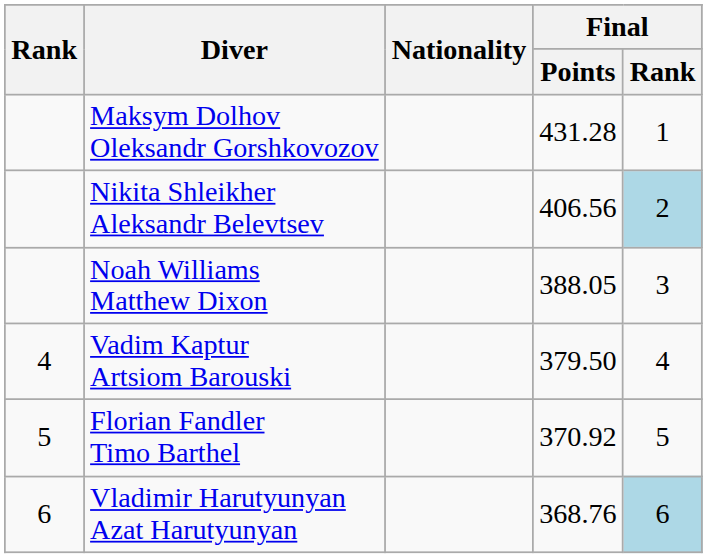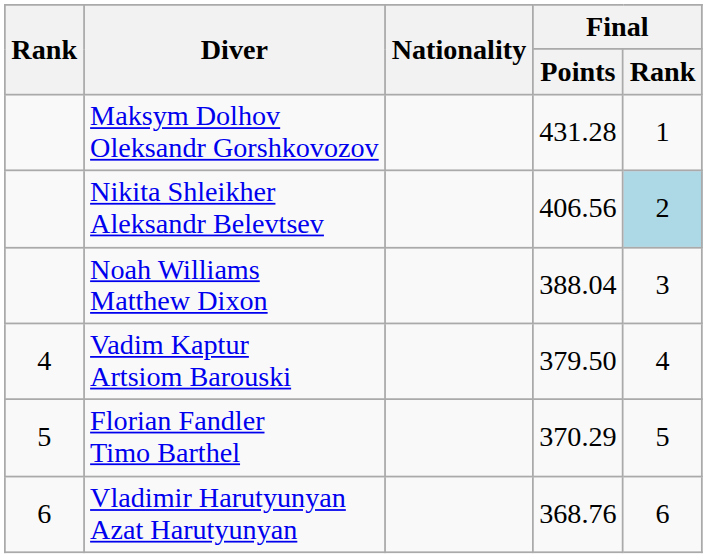 <table class="wikitable" style="text-align:center">
 <tr>
 <th rowspan=2>Rank</th>
 <th rowspan=2>Diver</th>
 <th rowspan=2>Nationality</th>
 <th colspan="2">Final</th>
 </tr>
 <tr>
 <th>Points</th>
 <th>Rank</th>
 </tr>
 <tr>
 <td></td>
 <td align=left><a href='#'>Maksym Dolhov</a> <br> <a href='#'>Oleksandr Gorshkovozov</a></td>
 <td align=left></td>
 <td>431.28</td>
 <td>1</td>
 </tr>
 <tr>
 <td></td>
 <td align=left><a href='#'>Nikita Shleikher</a> <br> <a href='#'>Aleksandr Belevtsev</a></td>
 <td align=left></td>
 <td>406.56</td>
 <td style="background: lightblue;">2</td>
 </tr>
 <tr>
 <td></td>
 <td align=left><a href='#'>Noah Williams</a> <br> <a href='#'>Matthew Dixon</a></td>
 <td align=left></td>
-<td>388.05</td>
+<td>388.04</td>
 <td>3</td>
 </tr>
 <tr>
 <td>4</td>
 <td align=left><a href='#'>Vadim Kaptur</a> <br> <a href='#'>Artsiom Barouski</a></td>
 <td align=left></td>
 <td>379.50</td>
 <td>4</td>
 </tr>
 <tr>
 <td>5</td>
 <td align=left><a href='#'>Florian Fandler</a> <br> <a href='#'>Timo Barthel</a></td>
 <td align=left></td>
-<td>370.92</td>
+<td>370.29</td>
 <td>5</td>
 </tr>
 <tr>
 <td>6</td>
 <td align=left><a href='#'>Vladimir Harutyunyan</a> <br> <a href='#'>Azat Harutyunyan</a></td>
 <td align=left></td>
 <td>368.76</td>
-<td style="background: lightblue;">6</td>
+<td>6</td>
 </tr>
 </table>
